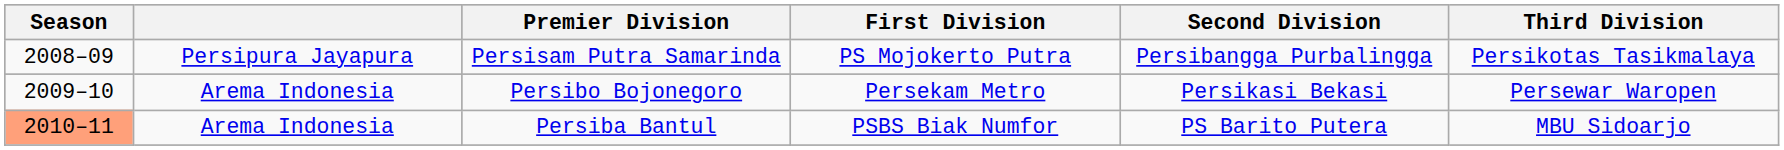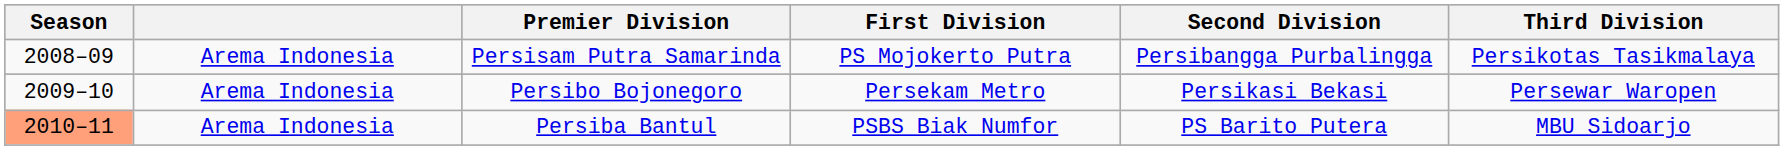 <table class="wikitable sortable" style="text-align: center;">
 <tr>
 <th style="width:7%;">Season</th>
 <th style="width:18%;"></th>
 <th style="width:18%;">Premier Division</th>
 <th style="width:18%;">First Division</th>
 <th style="width:18%;">Second Division</th>
 <th style="width:18%;">Third Division</th>
 </tr>
 <tr>
 <td align=center>2008–09</td>
-<td><a href='#'>Persipura Jayapura</a></td>
+<td><a href='#'>Arema Indonesia</a></td>
 <td><a href='#'>Persisam Putra Samarinda</a></td>
 <td><a href='#'>PS Mojokerto Putra</a></td>
 <td><a href='#'>Persibangga Purbalingga</a></td>
 <td><a href='#'>Persikotas Tasikmalaya</a></td>
 </tr>
 <tr>
 <td align=center>2009–10</td>
 <td><a href='#'>Arema Indonesia</a></td>
 <td><a href='#'>Persibo Bojonegoro</a></td>
 <td><a href='#'>Persekam Metro</a></td>
 <td><a href='#'>Persikasi Bekasi</a></td>
 <td><a href='#'>Persewar Waropen</a></td>
 </tr>
 <tr>
 <td align=center style="background: lightsalmon;">2010–11</td>
 <td><a href='#'>Arema Indonesia</a></td>
 <td><a href='#'>Persiba Bantul</a></td>
 <td><a href='#'>PSBS Biak Numfor</a></td>
 <td><a href='#'>PS Barito Putera</a></td>
 <td><a href='#'>MBU Sidoarjo</a></td>
 </tr>
 </table>
